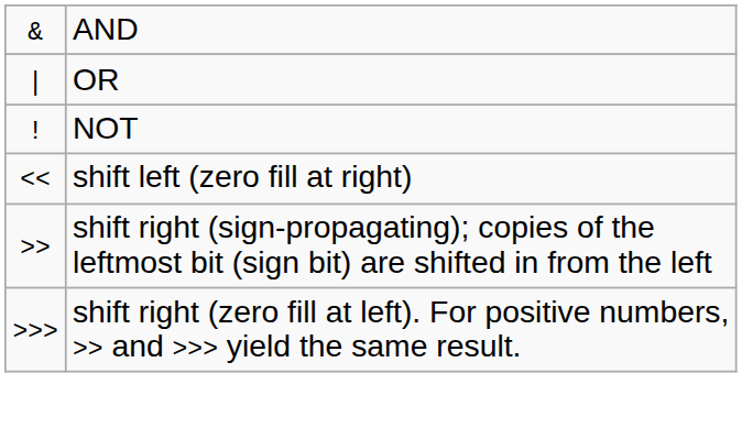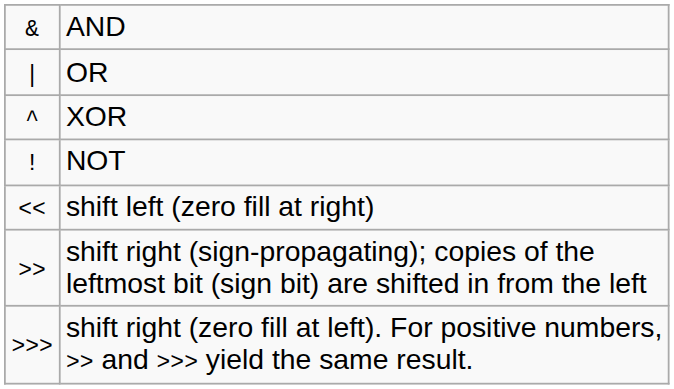 <table class="wikitable">
 <tr>
 <td align="center"><code>&</code></td>
 <td>AND</td>
 </tr>
 <tr>
 <td align="center"><code>|</code></td>
 <td>OR</td>
+</tr>
+<tr>
+<td align="center"><code>^</code></td>
+<td>XOR</td>
 </tr>
 <tr>
 <td align="center"><code>!</code></td>
 <td>NOT</td>
 </tr>
 <tr>
 <td align="center"><code><<</code></td>
 <td>shift left (zero fill at right)</td>
 </tr>
 <tr>
 <td align="center"><code>>></code></td>
 <td>shift right (sign-propagating); copies of the<br>leftmost bit (sign bit) are shifted in from the left</td>
 </tr>
 <tr>
 <td align="center"><code>>>></code></td>
 <td>shift right (zero fill at left). For positive numbers,<br><code>>></code> and <code>>>></code> yield the same result.</td>
 </tr>
 </table>
